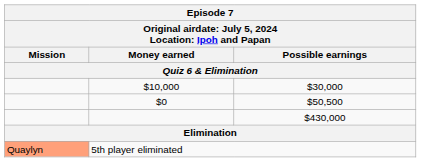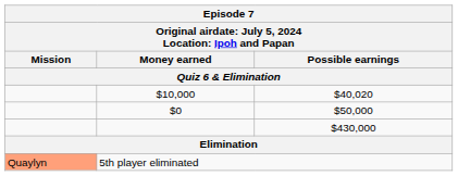 <table class="wikitable" style="font-size: 95%; margin: 10px" align="right" width="40%">
 <tr>
 <th colspan=3>Episode 7</th>
 </tr>
 <tr>
 <th colspan=3>Original airdate: July 5, 2024<br>Location: <a href='#'>Ipoh</a> and Papan</th>
 </tr>
 <tr>
 <th>Mission</th>
 <th>Money earned</th>
 <th>Possible earnings</th>
 </tr>
 <tr>
 <th colspan=3><em>Quiz 6 & Elimination</em></th>
 </tr>
 <tr>
 <td></td>
 <td align="center">$10,000</td>
-<td align="center">$30,000</td>
+<td align="center">$40,020</td>
 </tr>
 <tr>
 <td></td>
 <td align="center">$0</td>
-<td align="center">$50,500</td>
+<td align="center">$50,000</td>
 </tr>
 <tr>
 <td><strong></strong></td>
 <td align="center"><strong></strong></td>
 <td align="center">$430,000</td>
 </tr>
 <tr>
 <th colspan=3>Elimination</th>
 </tr>
 <tr>
 <td style="background: lightsalmon;">Quaylyn</td>
 <td colspan=2>5th player eliminated</td>
 </tr>
 </table>
